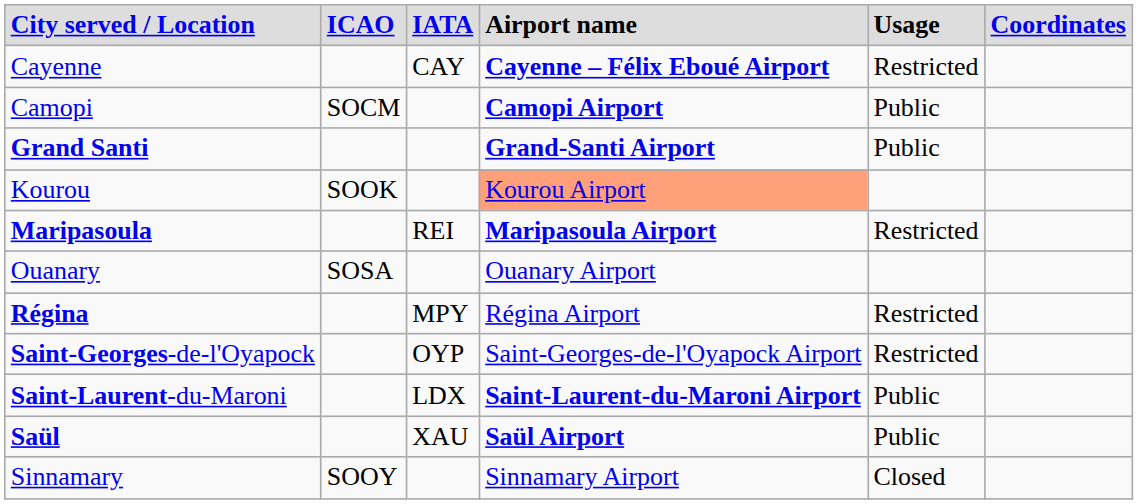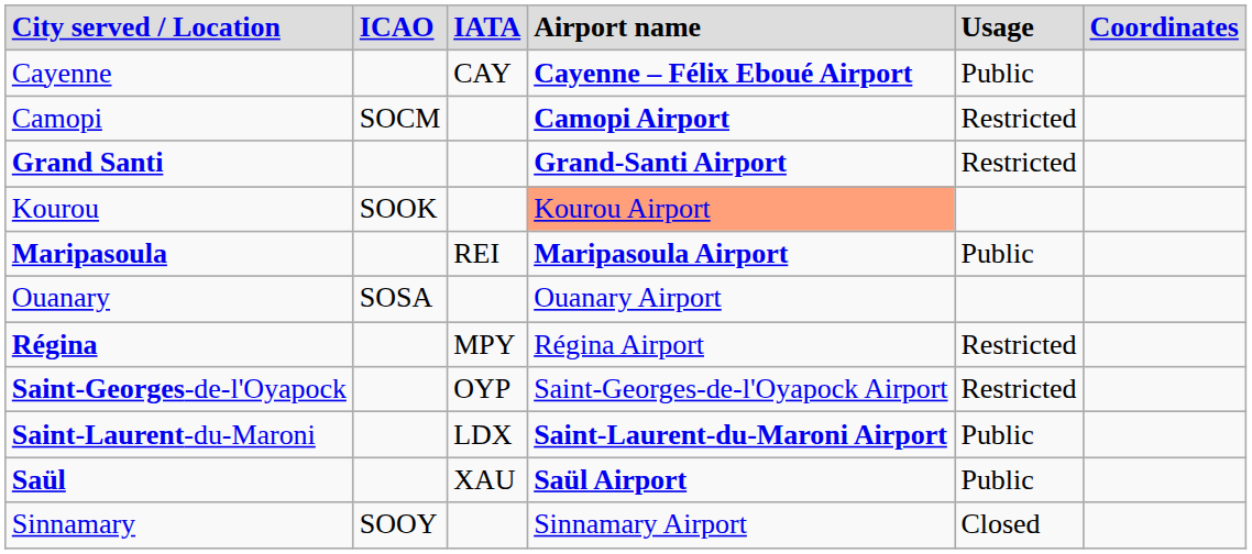 <table class="wikitable sortable">
 <tr style="vertical-align:baseline; font-weight:bold; background:#ddd;">
 <td><a href='#'>City served / Location</a></td>
 <td><a href='#'>ICAO</a></td>
 <td><a href='#'>IATA</a></td>
 <td>Airport name</td>
 <td>Usage</td>
 <td><a href='#'>Coordinates</a></td>
 </tr>
 <tr valign="top">
 <td><a href='#'>Cayenne</a></td>
 <td></td>
 <td>CAY</td>
 <td><strong><a href='#'>Cayenne – Félix Eboué Airport</a></strong></td>
-<td>Restricted</td>
+<td>Public</td>
 <td></td>
 </tr>
 <tr valign="top">
 <td><a href='#'>Camopi</a></td>
 <td>SOCM</td>
 <td></td>
 <td><strong><a href='#'>Camopi Airport</a></strong></td>
-<td>Public</td>
+<td>Restricted</td>
 <td></td>
 </tr>
 <tr valign="top">
 <td><strong><a href='#'>Grand Santi</a></strong></td>
 <td></td>
 <td></td>
 <td><strong><a href='#'>Grand-Santi Airport</a></strong></td>
-<td>Public</td>
+<td>Restricted</td>
 <td></td>
 </tr>
 <tr valign="top">
 <td><a href='#'>Kourou</a></td>
 <td>SOOK</td>
 <td></td>
 <td style="background: lightsalmon;"><a href='#'>Kourou Airport</a></td>
 <td></td>
 <td></td>
 </tr>
 <tr valign="top">
 <td><strong><a href='#'>Maripasoula</a></strong></td>
 <td></td>
 <td>REI</td>
 <td><strong><a href='#'>Maripasoula Airport</a></strong></td>
-<td>Restricted</td>
+<td>Public</td>
 <td></td>
 </tr>
 <tr valign="top">
 <td><a href='#'>Ouanary</a></td>
 <td>SOSA</td>
 <td></td>
 <td><a href='#'>Ouanary Airport</a></td>
 <td></td>
 <td></td>
 </tr>
 <tr valign="top">
 <td><strong><a href='#'>Régina</a></strong></td>
 <td></td>
 <td>MPY</td>
 <td><a href='#'>Régina Airport</a></td>
 <td>Restricted</td>
 <td></td>
 </tr>
 <tr valign="top">
 <td><a href='#'><strong>Saint-Georges</strong>-de-l'Oyapock</a></td>
 <td></td>
 <td>OYP</td>
 <td><a href='#'>Saint-Georges-de-l'Oyapock Airport</a></td>
 <td>Restricted</td>
 <td></td>
 </tr>
 <tr valign="top">
 <td><a href='#'><strong>Saint-Laurent</strong>-du-Maroni</a></td>
 <td></td>
 <td>LDX</td>
 <td><strong><a href='#'>Saint-Laurent-du-Maroni Airport</a></strong></td>
 <td>Public</td>
 <td></td>
 </tr>
 <tr valign="top">
 <td><strong><a href='#'>Saül</a></strong></td>
 <td></td>
 <td>XAU</td>
 <td><strong><a href='#'>Saül Airport</a></strong></td>
 <td>Public</td>
 <td></td>
 </tr>
 <tr valign="top">
 <td><a href='#'>Sinnamary</a></td>
 <td>SOOY</td>
 <td></td>
 <td><a href='#'>Sinnamary Airport</a></td>
 <td>Closed</td>
 <td></td>
 </tr>
 </table>
